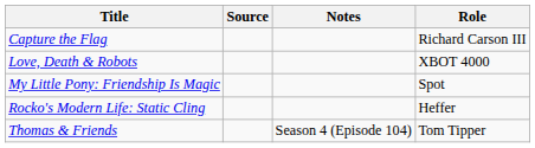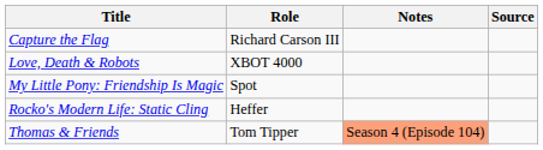 <table class="wikitable sortable plainrowheaders">
 <tr>
 <th>Title</th>
+<th>Role</th>
+<th class="unsortable">Notes</th>
 <th class="unsortable">Source</th>
-<th class="unsortable">Notes</th>
-<th>Role</th>
 </tr>
 <tr>
 <td><em><a href='#'>Capture the Flag</a></em></td>
+<td>Richard Carson III</td>
 <td></td>
 <td></td>
-<td>Richard Carson III</td>
 </tr>
 <tr>
 <td><em><a href='#'>Love, Death & Robots</a></em></td>
+<td>XBOT 4000</td>
 <td></td>
 <td></td>
-<td>XBOT 4000</td>
 </tr>
 <tr>
 <td><em><a href='#'>My Little Pony: Friendship Is Magic</a></em></td>
+<td>Spot</td>
 <td></td>
 <td></td>
-<td>Spot</td>
 </tr>
 <tr>
 <td><em><a href='#'>Rocko's Modern Life: Static Cling</a></em></td>
+<td>Heffer</td>
 <td></td>
 <td></td>
-<td>Heffer</td>
 </tr>
 <tr>
 <td><em><a href='#'>Thomas & Friends</a></em></td>
+<td>Tom Tipper</td>
+<td style="background: lightsalmon;">Season 4 (Episode 104)</td>
 <td></td>
-<td>Season 4 (Episode 104)</td>
-<td>Tom Tipper</td>
 </tr>
 </table>
